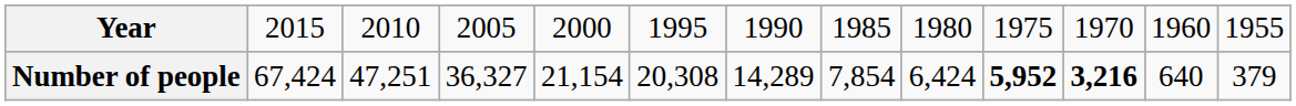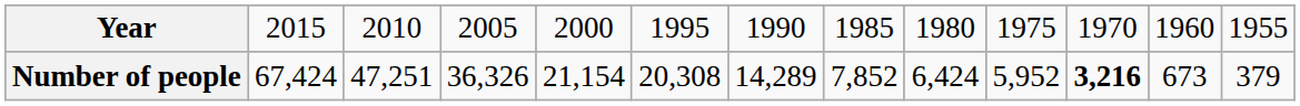 <table class="wikitable" style="text-align: center">
 <tr>
 <th>Year</th>
 <td>2015</td>
 <td>2010</td>
 <td>2005</td>
 <td>2000</td>
 <td>1995</td>
 <td>1990</td>
 <td>1985</td>
 <td>1980</td>
 <td>1975</td>
 <td>1970</td>
 <td>1960</td>
 <td>1955</td>
 </tr>
 <tr>
 <th>Number of people</th>
 <td>67,424</td>
 <td>47,251</td>
-<td>36,327</td>
+<td>36,326</td>
 <td>21,154</td>
 <td>20,308</td>
 <td>14,289</td>
-<td>7,854</td>
+<td>7,852</td>
 <td>6,424</td>
-<td><strong>5,952</strong></td>
+<td>5,952</td>
 <td><strong>3,216</strong></td>
-<td>640</td>
+<td>673</td>
 <td>379</td>
 </tr>
 </table>
